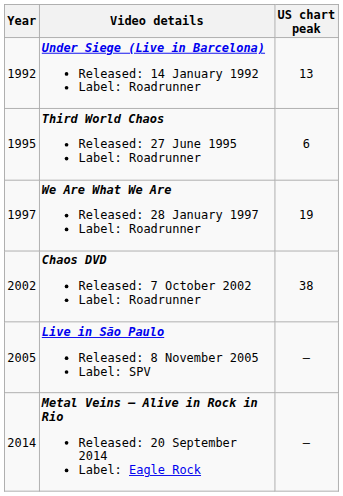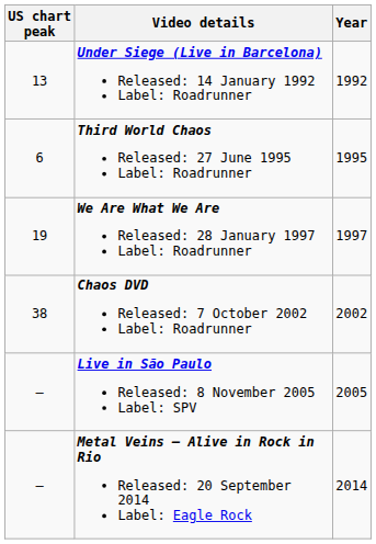 <table class="wikitable">
 <tr>
+<th>US chart<br>peak</th>
+<th style="width:250px;">Video details</th>
 <th>Year</th>
-<th style="width:250px;">Video details</th>
-<th>US chart<br>peak</th>
 </tr>
 <tr>
+<td style="text-align:center;">13</td>
+<td><strong><em><a href='#'>Under Siege (Live in Barcelona)</a></em></strong><br><ul><li>Released: 14 January 1992</li><li>Label: Roadrunner</li></ul></td>
 <td>1992</td>
-<td><strong><em><a href='#'>Under Siege (Live in Barcelona)</a></em></strong><br><ul><li>Released: 14 January 1992</li><li>Label: Roadrunner</li></ul></td>
-<td style="text-align:center;">13</td>
 </tr>
 <tr>
+<td style="text-align:center;">6</td>
+<td><strong><em>Third World Chaos</em></strong><br><ul><li>Released: 27 June 1995</li><li>Label: Roadrunner</li></ul></td>
 <td>1995</td>
-<td><strong><em>Third World Chaos</em></strong><br><ul><li>Released: 27 June 1995</li><li>Label: Roadrunner</li></ul></td>
-<td style="text-align:center;">6</td>
 </tr>
 <tr>
+<td style="text-align:center;">19</td>
+<td><strong><em>We Are What We Are</em></strong><br><ul><li>Released: 28 January 1997</li><li>Label: Roadrunner</li></ul></td>
 <td>1997</td>
-<td><strong><em>We Are What We Are</em></strong><br><ul><li>Released: 28 January 1997</li><li>Label: Roadrunner</li></ul></td>
-<td style="text-align:center;">19</td>
 </tr>
 <tr>
+<td style="text-align:center;">38</td>
+<td><strong><em>Chaos DVD</em></strong><br><ul><li>Released: 7 October 2002</li><li>Label: Roadrunner</li></ul></td>
 <td>2002</td>
-<td><strong><em>Chaos DVD</em></strong><br><ul><li>Released: 7 October 2002</li><li>Label: Roadrunner</li></ul></td>
-<td style="text-align:center;">38</td>
 </tr>
 <tr>
+<td style="text-align:center;">—</td>
+<td><strong><em><a href='#'>Live in São Paulo</a></em></strong><br><ul><li>Released: 8 November 2005</li><li>Label: SPV</li></ul></td>
 <td>2005</td>
-<td><strong><em><a href='#'>Live in São Paulo</a></em></strong><br><ul><li>Released: 8 November 2005</li><li>Label: SPV</li></ul></td>
-<td style="text-align:center;">—</td>
 </tr>
 <tr>
+<td style="text-align:center;">—</td>
+<td><strong><em>Metal Veins – Alive in Rock in Rio</em></strong><br><ul><li>Released: 20 September 2014</li><li>Label: <a href='#'>Eagle Rock</a></li></ul></td>
 <td>2014</td>
-<td><strong><em>Metal Veins – Alive in Rock in Rio</em></strong><br><ul><li>Released: 20 September 2014</li><li>Label: <a href='#'>Eagle Rock</a></li></ul></td>
-<td style="text-align:center;">—</td>
 </tr>
 </table>
